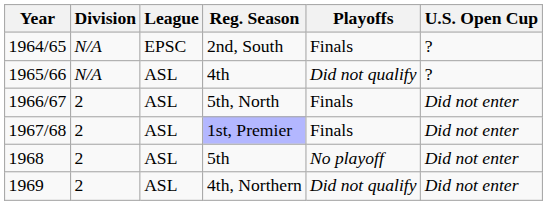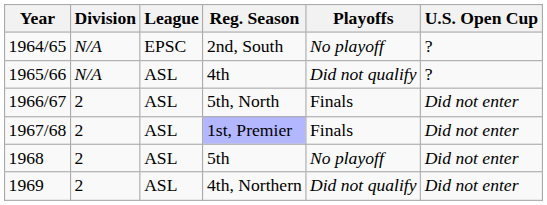 <table class="wikitable">
 <tr>
 <th>Year</th>
 <th>Division</th>
 <th>League</th>
 <th>Reg. Season</th>
 <th>Playoffs</th>
 <th>U.S. Open Cup</th>
 </tr>
 <tr>
 <td>1964/65</td>
 <td><em>N/A</em></td>
 <td>EPSC</td>
 <td>2nd, South</td>
-<td>Finals</td>
+<td><em>No playoff</em></td>
 <td>?</td>
 </tr>
 <tr>
 <td>1965/66</td>
 <td><em>N/A</em></td>
 <td>ASL</td>
 <td>4th</td>
 <td><em>Did not qualify</em></td>
 <td>?</td>
 </tr>
 <tr>
 <td>1966/67</td>
 <td>2</td>
 <td>ASL</td>
 <td>5th, North</td>
 <td>Finals</td>
 <td><em>Did not enter</em></td>
 </tr>
 <tr>
 <td>1967/68</td>
 <td>2</td>
 <td>ASL</td>
 <td bgcolor="B3B7FF">1st, Premier</td>
 <td>Finals</td>
 <td><em>Did not enter</em></td>
 </tr>
 <tr>
 <td>1968</td>
 <td>2</td>
 <td>ASL</td>
 <td>5th</td>
 <td><em>No playoff</em></td>
 <td><em>Did not enter</em></td>
 </tr>
 <tr>
 <td>1969</td>
 <td>2</td>
 <td>ASL</td>
 <td>4th, Northern</td>
 <td><em>Did not qualify</em></td>
 <td><em>Did not enter</em></td>
 </tr>
 </table>
